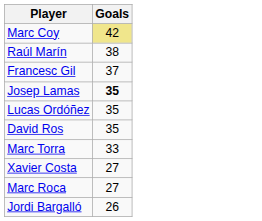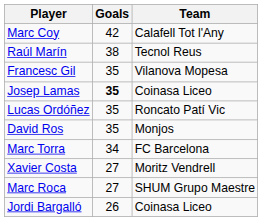 <table class="wikitable">
 <tr>
 <th>Player</th>
 <th>Goals</th>
+<th>Team</th>
 </tr>
 <tr>
 <td> <a href='#'>Marc Coy</a></td>
-<td style="background: khaki; text-align:center;">42</td>
+<td style="text-align:center;">42</td>
+<td>Calafell Tot l'Any</td>
 </tr>
 <tr>
 <td> <a href='#'>Raúl Marín</a></td>
 <td style="text-align:center;">38</td>
+<td>Tecnol Reus</td>
 </tr>
 <tr>
 <td> <a href='#'>Francesc Gil</a></td>
-<td style="text-align:center;">37</td>
+<td style="text-align:center;">35</td>
+<td>Vilanova Mopesa</td>
 </tr>
 <tr>
 <td> <a href='#'>Josep Lamas</a></td>
 <td style="text-align:center;"><strong>35</strong></td>
+<td>Coinasa Liceo</td>
 </tr>
 <tr>
 <td> <a href='#'>Lucas Ordóñez</a></td>
 <td style="text-align:center;">35</td>
+<td>Roncato Patí Vic</td>
 </tr>
 <tr>
 <td> <a href='#'>David Ros</a></td>
 <td style="text-align:center;">35</td>
+<td>Monjos</td>
 </tr>
 <tr>
 <td> <a href='#'>Marc Torra</a></td>
-<td style="text-align:center;">33</td>
+<td style="text-align:center;">34</td>
+<td>FC Barcelona</td>
 </tr>
 <tr>
 <td> <a href='#'>Xavier Costa</a></td>
 <td style="text-align:center;">27</td>
+<td>Moritz Vendrell</td>
 </tr>
 <tr>
 <td> <a href='#'>Marc Roca</a></td>
 <td style="text-align:center;">27</td>
+<td>SHUM Grupo Maestre</td>
 </tr>
 <tr>
 <td> <a href='#'>Jordi Bargalló</a></td>
 <td style="text-align:center;">26</td>
+<td>Coinasa Liceo</td>
 </tr>
 </table>
